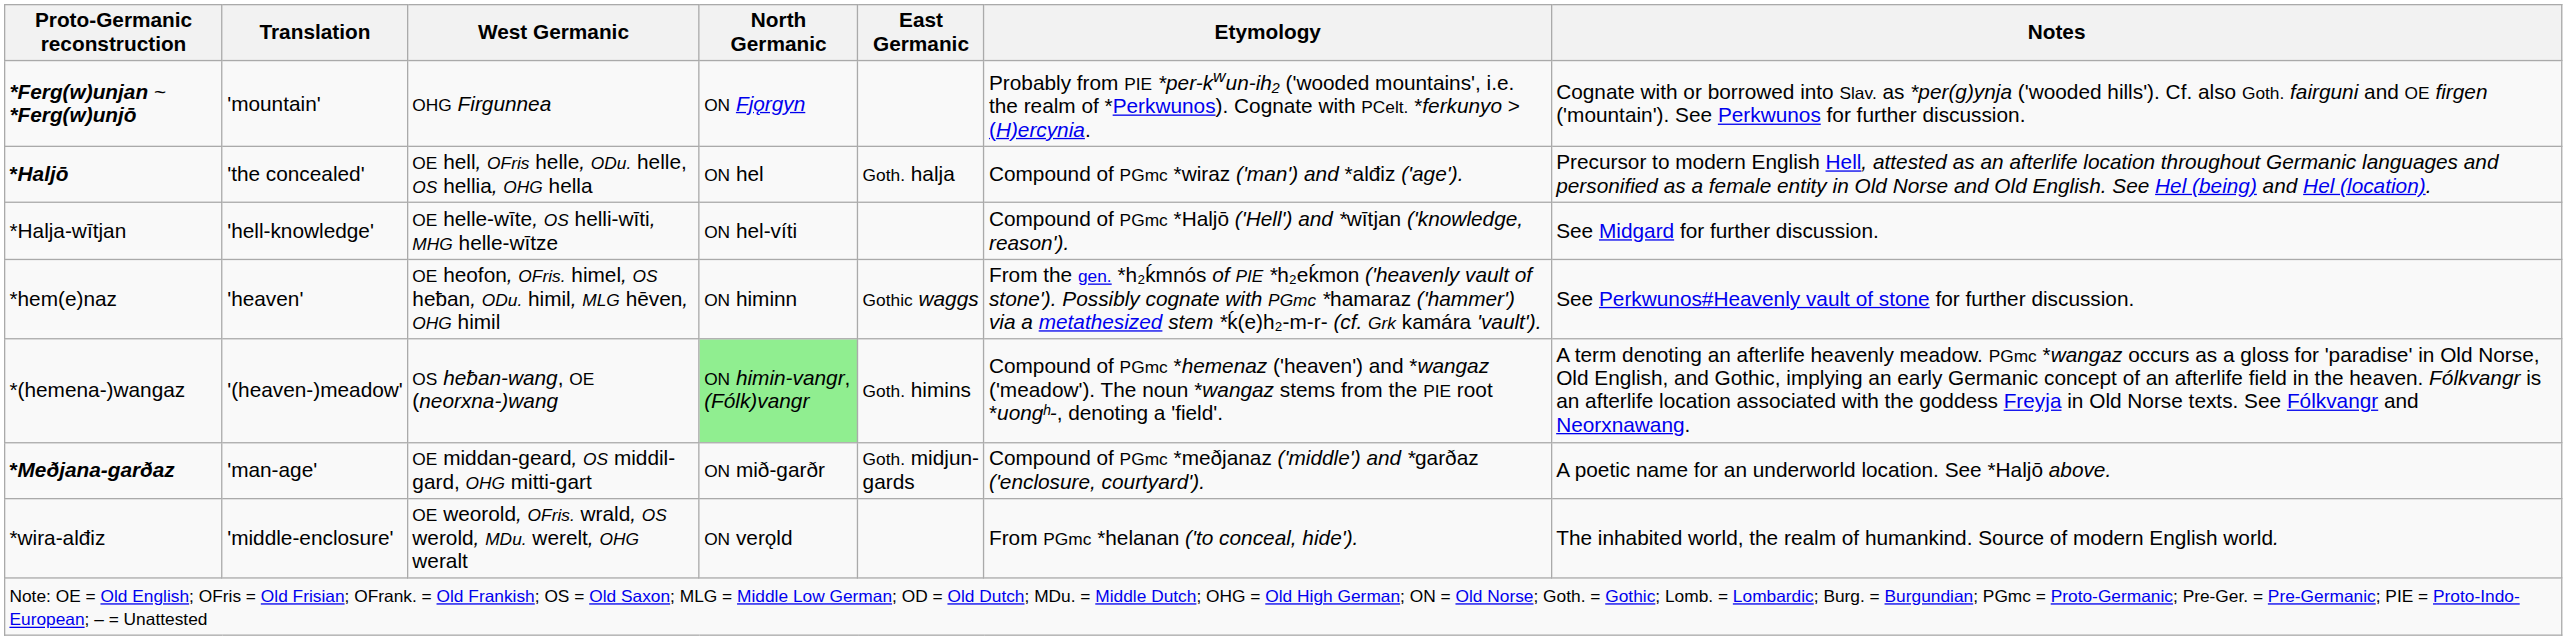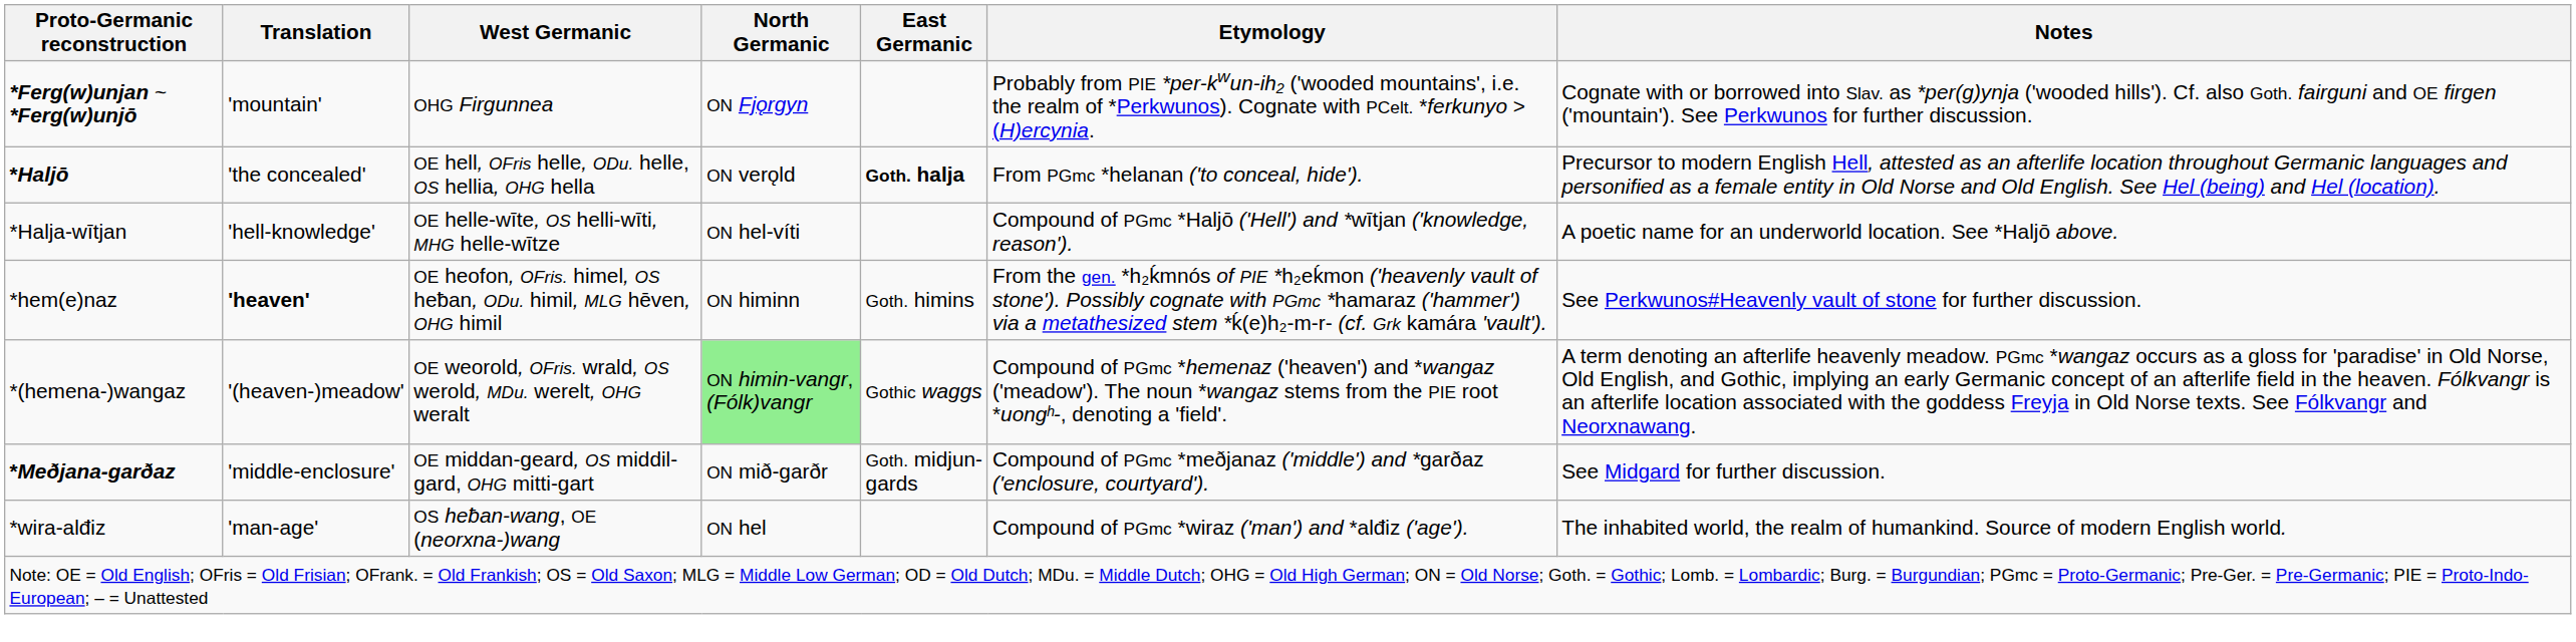 <table class="wikitable sortable">
 <tr>
 <th>Proto-Germanic reconstruction</th>
 <th>Translation</th>
 <th>West Germanic</th>
 <th>North Germanic</th>
 <th>East Germanic</th>
 <th>Etymology</th>
 <th>Notes</th>
 </tr>
 <tr>
 <td><strong><em>*Ferg(w)unjan</em></strong> ~ <strong><em>*Ferg(w)unjō</em></strong><em></em></td>
 <td>'mountain'</td>
 <td><small>OHG</small> <em>Firgunnea</em></td>
 <td><small>ON</small> <em><a href='#'>Fjǫrgyn</a></em></td>
 <td></td>
 <td>Probably from <small>PIE</small> <em>*per-k<sup>w</sup>un-ih₂</em> ('wooded mountains', i.e. the realm of *<a href='#'>Perkwunos</a>). Cognate with <small>PCelt.</small> *<em>ferkunyo</em> > <a href='#'>(<em>H)ercynia</em></a>.<em></em></td>
 <td>Cognate with or borrowed into <small>Slav.</small> as <em>*per(g)ynja</em> ('wooded hills').<em></em> Cf. also <small>Goth.</small> <em>fairguni</em> and <small>OE</small> <em>firgen</em> ('mountain').<em></em> See <a href='#'>Perkwunos</a> for further discussion.</td>
 </tr>
 <tr>
 <td><strong>*<em>Haljō<strong><em></td>
 <td>'the concealed'</td>
 <td><small>OE</small> </em>hell<em>, <small>OFris</small> </em>helle<em>, <small>ODu.</small> </em>helle,<em> <small>OS</small> </em>hellia<em>, <small>OHG</small> </em>hella<em></td>
-<td><small>ON</small> </em>hel<em></td>
-<td><small>Goth.</small> </em>halja<em></td>
-<td>Compound of <small>PGmc</small> *</em>wiraz<em> ('man') and </em>*alđiz<em> ('age').</td>
+<td><small>ON</small> </em>verǫld<em></td>
+<td><strong><small>Goth.</small> </em>halja<em></strong></td>
+<td>From <small>PGmc</small> *</em>helanan<em> ('to conceal, hide').</td>
 <td>Precursor to modern English </em><a href='#'>Hell</a><em>, attested as an afterlife location throughout Germanic languages and personified as a female entity in Old Norse and Old English. See <a href='#'>Hel (being)</a> and <a href='#'>Hel (location)</a>.</td>
 </tr>
 <tr>
 <td></em></strong>*Halja-wītjan<strong><em></td>
 <td>'hell-knowledge'</td>
 <td><small>OE</small> </em>helle-wīte<em>, <small>OS</small> </em>helli-wīti<em>, <small>MHG</small> </em>helle-wītze<em></td>
 <td><small>ON</small> </em>hel-víti<em></td>
 <td></td>
 <td>Compound of <small>PGmc</small> *</em>Haljō<em> ('Hell') and *</em>wītjan<em> ('knowledge, reason').</td>
-<td>See <a href='#'>Midgard</a> for further discussion.</td>
+<td>A poetic name for an underworld location. See *</em>Haljō<em> above.</td>
 </tr>
 <tr>
 <td></em></strong>*hem(e)naz<strong><em></td>
-<td>'heaven'</td>
+<td><strong>'heaven'</strong></td>
 <td><small>OE</small> </em>heofon<em>, <small>OFris.</small> </em>himel<em>, <small>OS</small> </em>heƀan<em>, <small>ODu.</small> </em>himil<em>, <small>MLG</small> </em>hēven<em>, <small>OHG</small> </em>himil<em></td>
 <td><small>ON</small> </em>himinn<em></td>
-<td><small>Gothic</small> <em>waggs</em></td>
+<td><small>Goth.</small> </em>himins<em></td>
 <td>From the <a href='#'><small>gen.</small></a> *</em>h₂ḱmnós<em> of <small>PIE</small> *</em>h₂eḱmon<em> ('heavenly vault of stone'). Possibly cognate with <small>PGmc</small> *</em>hamaraz<em> ('hammer') via a <a href='#'>metathesized</a> stem *</em>ḱ(e)h₂-m-r-<em> (cf. <small>Grk</small> </em>kamára<em> 'vault').</td>
 <td>See <a href='#'>Perkwunos#Heavenly vault of stone</a> for further discussion.</td>
 </tr>
 <tr>
 <td></strong>*(</em>hemena-)wangaz</em></strong></td>
 <td>'(heaven-)meadow'</td>
-<td><small>OS</small> <em>heƀan-wang</em>, <small>OE</small> (<em>neorxna-)wang</em></td>
+<td><small>OE</small> </em>weorold<em>, <small>OFris.</small> </em>wrald<em>, <small>OS</small> </em>werold<em>, <small>MDu.</small> </em>werelt<em>, <small>OHG</small> </em>weralt<em></td>
 <td style="background: lightgreen;"><small>ON</small> <em>himin-vangr</em>, <em>(Fólk)vangr</em></td>
-<td><small>Goth.</small> </em>himins<em></td>
+<td><small>Gothic</small> <em>waggs</em></td>
 <td>Compound of <small>PGmc</small> *<em>hemenaz</em> ('heaven') and *<em>wangaz</em> ('meadow').<em></em> The noun *<em>wangaz</em> stems from the <small>PIE</small> root *<em>uongʰ-</em>, denoting a 'field'.</td>
 <td>A term denoting an afterlife heavenly meadow. <small>PGmc</small> *<em>wangaz</em> occurs as a gloss for 'paradise' in Old Norse, Old English, and Gothic, implying an early Germanic concept of an afterlife field in the heaven. <em>Fólkvangr</em> is an afterlife location associated with the goddess <a href='#'>Freyja</a> in Old Norse texts. See <a href='#'>Fólkvangr</a> and <a href='#'>Neorxnawang</a>.</td>
 </tr>
 <tr>
 <td><strong>*<em>Meðjana-garðaz<strong><em></td>
-<td>'man-age'</td>
+<td>'middle-enclosure'</td>
 <td><small>OE</small> </em>middan-geard<em>, <small>OS</small> </em>middil-gard,<em> <small>OHG</small> </em>mitti-gart<em></td>
 <td><small>ON</small> </em>mið-garðr<em></td>
 <td><small>Goth.</small> </em>midjun-gards<em></td>
 <td>Compound of <small>PGmc</small> *</em>meðjanaz<em> ('middle') and *</em>garðaz<em> ('enclosure, courtyard').</td>
-<td>A poetic name for an underworld location. See *</em>Haljō<em> above.</td>
+<td>See <a href='#'>Midgard</a> for further discussion.</td>
 </tr>
 <tr>
 <td></em></strong>*wira-alđiz<strong><em></td>
-<td>'middle-enclosure'</td>
-<td><small>OE</small> </em>weorold<em>, <small>OFris.</small> </em>wrald<em>, <small>OS</small> </em>werold<em>, <small>MDu.</small> </em>werelt<em>, <small>OHG</small> </em>weralt<em></td>
-<td><small>ON</small> </em>verǫld<em></td>
+<td>'man-age'</td>
+<td><small>OS</small> <em>heƀan-wang</em>, <small>OE</small> (<em>neorxna-)wang</em></td>
+<td><small>ON</small> </em>hel<em></td>
 <td></td>
-<td>From <small>PGmc</small> *</em>helanan<em> ('to conceal, hide').</td>
+<td>Compound of <small>PGmc</small> *</em>wiraz<em> ('man') and </em>*alđiz<em> ('age').</td>
 <td>The inhabited world, the realm of humankind. Source of modern English </em>world<em>.</td>
 </tr>
 <tr>
 <td colspan="8"><small>Note: OE = <a href='#'>Old English</a>; OFris = <a href='#'>Old Frisian</a>; OFrank. = <a href='#'>Old Frankish</a>; OS = <a href='#'>Old Saxon</a>; MLG = <a href='#'>Middle Low German</a>; OD = <a href='#'>Old Dutch</a>; MDu. = <a href='#'>Middle Dutch</a>; OHG = <a href='#'>Old High German</a>; ON = <a href='#'>Old Norse</a>; Goth. = <a href='#'>Gothic</a>; Lomb. = <a href='#'>Lombardic</a>; Burg. = <a href='#'>Burgundian</a>; PGmc = <a href='#'>Proto-Germanic</a>; Pre-Ger. = <a href='#'>Pre-Germanic</a>; PIE = <a href='#'>Proto-Indo-European</a>; – = Unattested</small></td>
 </tr>
 </table>
